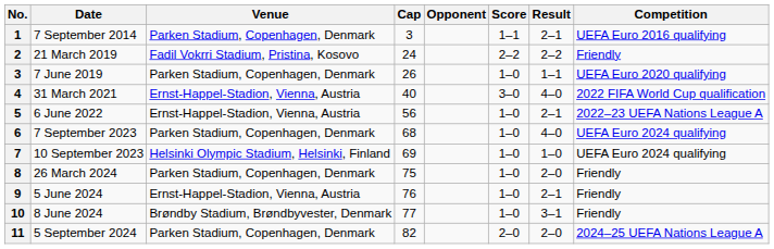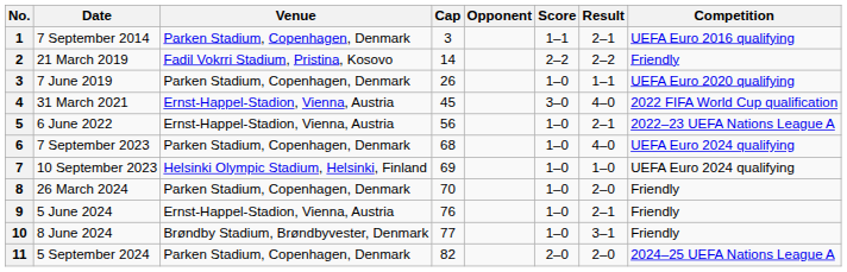 <table class="wikitable sortable plainrowheaders">
 <tr>
 <th scope=col>No.</th>
 <th scope=col>Date</th>
 <th scope=col>Venue</th>
 <th scope=col>Cap</th>
 <th scope=col>Opponent</th>
 <th scope=col>Score</th>
 <th scope=col>Result</th>
 <th scope=col>Competition</th>
 </tr>
 <tr>
 <th scope=row style=text-align:center>1</th>
 <td>7 September 2014</td>
 <td><a href='#'>Parken Stadium</a>, <a href='#'>Copenhagen</a>, Denmark</td>
 <td align=center>3</td>
 <td></td>
 <td align=center>1–1</td>
 <td align=center>2–1</td>
 <td><a href='#'>UEFA Euro 2016 qualifying</a></td>
 </tr>
 <tr>
 <th scope=row style=text-align:center>2</th>
 <td>21 March 2019</td>
 <td><a href='#'>Fadil Vokrri Stadium</a>, <a href='#'>Pristina</a>, Kosovo</td>
-<td align=center>24</td>
+<td align=center>14</td>
 <td></td>
 <td align=center>2–2</td>
 <td align=center>2–2</td>
 <td><a href='#'>Friendly</a></td>
 </tr>
 <tr>
 <th scope=row style=text-align:center>3</th>
 <td>7 June 2019</td>
 <td>Parken Stadium, Copenhagen, Denmark</td>
 <td align=center>26</td>
 <td></td>
 <td align=center>1–0</td>
 <td align=center>1–1</td>
 <td><a href='#'>UEFA Euro 2020 qualifying</a></td>
 </tr>
 <tr>
 <th scope=row style=text-align:center>4</th>
 <td>31 March 2021</td>
 <td><a href='#'>Ernst-Happel-Stadion</a>, <a href='#'>Vienna</a>, Austria</td>
-<td align=center>40</td>
+<td align=center>45</td>
 <td></td>
 <td align=center>3–0</td>
 <td align=center>4–0</td>
 <td><a href='#'>2022 FIFA World Cup qualification</a></td>
 </tr>
 <tr>
 <th scope=row style=text-align:center>5</th>
 <td>6 June 2022</td>
 <td>Ernst-Happel-Stadion, Vienna, Austria</td>
 <td align=center>56</td>
 <td></td>
 <td align=center>1–0</td>
 <td align=center>2–1</td>
 <td><a href='#'>2022–23 UEFA Nations League A</a></td>
 </tr>
 <tr>
 <th scope=row style=text-align:center>6</th>
 <td>7 September 2023</td>
 <td>Parken Stadium, Copenhagen, Denmark</td>
 <td align=center>68</td>
 <td></td>
 <td align=center>1–0</td>
 <td align=center>4–0</td>
 <td><a href='#'>UEFA Euro 2024 qualifying</a></td>
 </tr>
 <tr>
 <th scope=row style=text-align:center>7</th>
 <td>10 September 2023</td>
 <td><a href='#'>Helsinki Olympic Stadium</a>, <a href='#'>Helsinki</a>, Finland</td>
 <td align=center>69</td>
 <td></td>
 <td align=center>1–0</td>
 <td align=center>1–0</td>
 <td>UEFA Euro 2024 qualifying</td>
 </tr>
 <tr>
 <th scope=row style=text-align:center>8</th>
 <td>26 March 2024</td>
 <td>Parken Stadium, Copenhagen, Denmark</td>
-<td align=center>75</td>
+<td align=center>70</td>
 <td></td>
 <td align=center>1–0</td>
 <td align=center>2–0</td>
 <td>Friendly</td>
 </tr>
 <tr>
 <th scope=row style=text-align:center>9</th>
 <td>5 June 2024</td>
 <td>Ernst-Happel-Stadion, Vienna, Austria</td>
 <td align=center>76</td>
 <td></td>
 <td align=center>1–0</td>
 <td align=center>2–1</td>
 <td>Friendly</td>
 </tr>
 <tr>
 <th scope=row style=text-align:center>10</th>
 <td>8 June 2024</td>
 <td>Brøndby Stadium, Brøndbyvester, Denmark</td>
 <td align=center>77</td>
 <td></td>
 <td align=center>1–0</td>
 <td align=center>3–1</td>
 <td>Friendly</td>
 </tr>
 <tr>
 <th scope=row style=text-align:center>11</th>
 <td>5 September 2024</td>
 <td>Parken Stadium, Copenhagen, Denmark</td>
 <td align=center>82</td>
 <td></td>
 <td align=center>2–0</td>
 <td align=center>2–0</td>
 <td><a href='#'>2024–25 UEFA Nations League A</a></td>
 </tr>
 </table>
